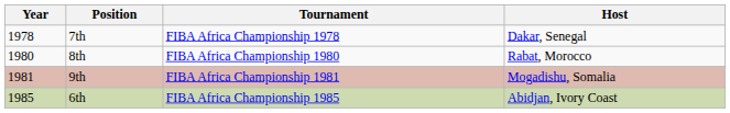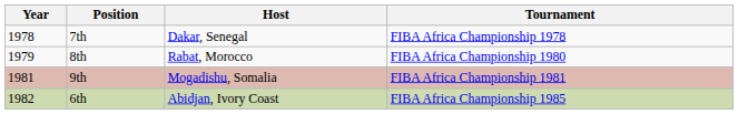 <table class="wikitable" width=70%>
 <tr>
 <th>Year</th>
 <th>Position</th>
+<th>Host</th>
 <th>Tournament</th>
-<th>Host</th>
 </tr>
 <tr valign="top" bgcolor=>
 <td>1978</td>
 <td>7th</td>
+<td><a href='#'>Dakar</a>, Senegal</td>
 <td><a href='#'>FIBA Africa Championship 1978</a></td>
-<td><a href='#'>Dakar</a>, Senegal</td>
 </tr>
 <tr valign="top" bgcolor=>
-<td>1980</td>
+<td>1979</td>
 <td>8th</td>
+<td><a href='#'>Rabat</a>, Morocco</td>
 <td><a href='#'>FIBA Africa Championship 1980</a></td>
-<td><a href='#'>Rabat</a>, Morocco</td>
 </tr>
 <tr valign="top" bgcolor="#DEBAB0">
 <td>1981</td>
 <td>9th</td>
+<td><a href='#'>Mogadishu</a>, Somalia</td>
 <td><a href='#'>FIBA Africa Championship 1981</a></td>
-<td><a href='#'>Mogadishu</a>, Somalia</td>
 </tr>
 <tr valign="top" bgcolor="#CEDAB0">
-<td>1985</td>
+<td>1982</td>
 <td>6th</td>
+<td><a href='#'>Abidjan</a>, Ivory Coast</td>
 <td><a href='#'>FIBA Africa Championship 1985</a></td>
-<td><a href='#'>Abidjan</a>, Ivory Coast</td>
 </tr>
 </table>
